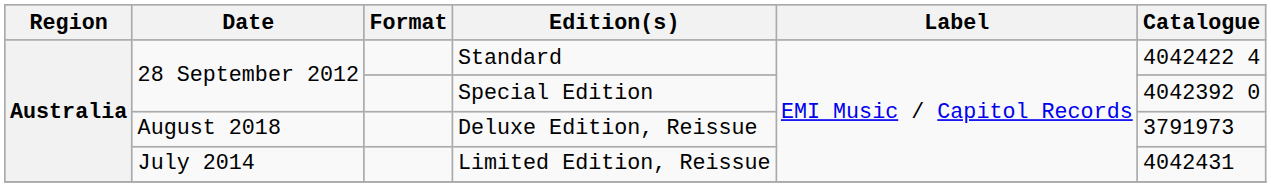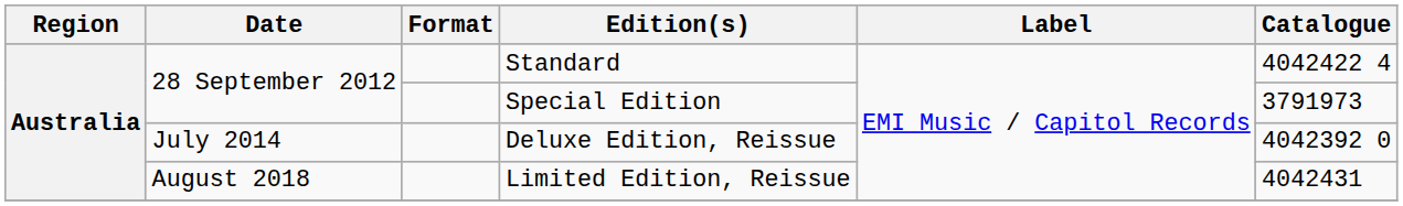 <table class="wikitable plainrowheaders">
 <tr>
 <th scope="col">Region</th>
 <th scope="col">Date</th>
 <th scope="col">Format</th>
 <th scope="col">Edition(s)</th>
 <th scope="col">Label</th>
 <th scope="col">Catalogue</th>
 </tr>
 <tr>
 <th scope="row" rowspan="4">Australia</th>
 <td scope="row" rowspan="2">28 September 2012</td>
 <td></td>
 <td>Standard</td>
 <td scope="row" rowspan="4"><a href='#'>EMI Music</a> / <a href='#'>Capitol Records</a></td>
 <td>4042422 4</td>
 </tr>
 <tr>
 <td></td>
 <td>Special Edition</td>
+<td>3791973</td>
+</tr>
+<tr>
+<td>July 2014</td>
+<td></td>
+<td>Deluxe Edition, Reissue</td>
 <td>4042392 0</td>
 </tr>
 <tr>
 <td>August 2018</td>
-<td></td>
-<td>Deluxe Edition, Reissue</td>
-<td>3791973</td>
-</tr>
-<tr>
-<td>July 2014</td>
 <td></td>
 <td>Limited Edition, Reissue</td>
 <td>4042431</td>
 </tr>
 <tr>
 </tr>
 </table>
